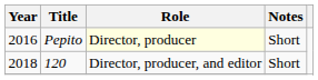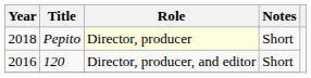 <table class="wikitable">
 <tr>
 <th>Year</th>
 <th>Title</th>
 <th>Role</th>
 <th class="unsortable">Notes</th>
 <th class="unsortable"></th>
 </tr>
 <tr>
-<td>2016</td>
+<td>2018</td>
 <td><em>Pepito</em></td>
 <td style="background: lightyellow;">Director, producer</td>
 <td>Short</td>
 </tr>
 <tr>
-<td>2018</td>
+<td>2016</td>
 <td><em>120</em></td>
 <td>Director, producer, and editor</td>
 <td>Short</td>
 </tr>
 <tr>
 </tr>
 </table>
